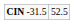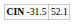 <table class="wikitable" style="margin-right: auto; margin-right: auto; border: none;">
 <tr align="center">
 </tr>
 <tr align="center">
 <td><strong>CIN</strong> -31.5</td>
-<td>52.5</td>
+<td>52.1</td>
 </tr>
 </table>
